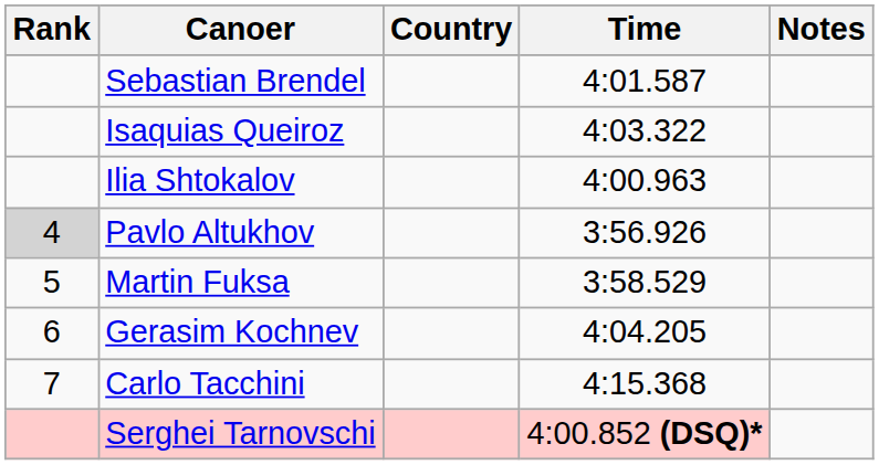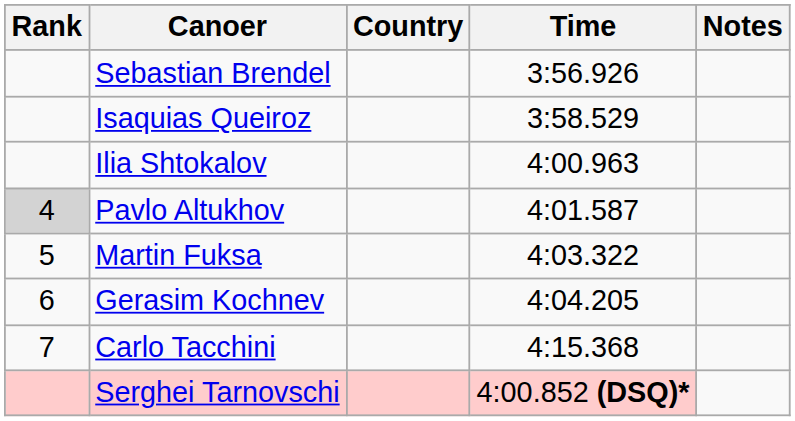 <table class="wikitable sortable" style="text-align:center;">
 <tr>
 <th>Rank</th>
 <th>Canoer</th>
 <th>Country</th>
 <th>Time</th>
 <th>Notes</th>
 </tr>
 <tr>
 <td></td>
 <td align=left><a href='#'>Sebastian Brendel</a></td>
 <td align=left></td>
-<td>4:01.587</td>
+<td>3:56.926</td>
 <td></td>
 </tr>
 <tr>
 <td></td>
 <td align=left><a href='#'>Isaquias Queiroz</a></td>
 <td align=left></td>
-<td>4:03.322</td>
+<td>3:58.529</td>
 <td></td>
 </tr>
 <tr>
 <td></td>
 <td align=left><a href='#'>Ilia Shtokalov</a></td>
 <td align="left"></td>
 <td>4:00.963</td>
 <td></td>
 </tr>
 <tr>
 <td style="background: lightgrey;">4</td>
 <td align=left><a href='#'>Pavlo Altukhov</a></td>
 <td align=left></td>
-<td>3:56.926</td>
+<td>4:01.587</td>
 <td></td>
 </tr>
 <tr>
 <td>5</td>
 <td align=left><a href='#'>Martin Fuksa</a></td>
 <td align=left></td>
-<td>3:58.529</td>
+<td>4:03.322</td>
 <td></td>
 </tr>
 <tr>
 <td>6</td>
 <td align=left><a href='#'>Gerasim Kochnev</a></td>
 <td align=left></td>
 <td>4:04.205</td>
 <td></td>
 </tr>
 <tr>
 <td>7</td>
 <td align=left><a href='#'>Carlo Tacchini</a></td>
 <td align=left></td>
 <td>4:15.368</td>
 <td></td>
 </tr>
 <tr bgcolor="ffcccc">
 <td></td>
 <td align=left><a href='#'>Serghei Tarnovschi</a></td>
 <td align=left></td>
 <td>4:00.852 <strong>(DSQ)*</strong></td>
 </tr>
 </table>
